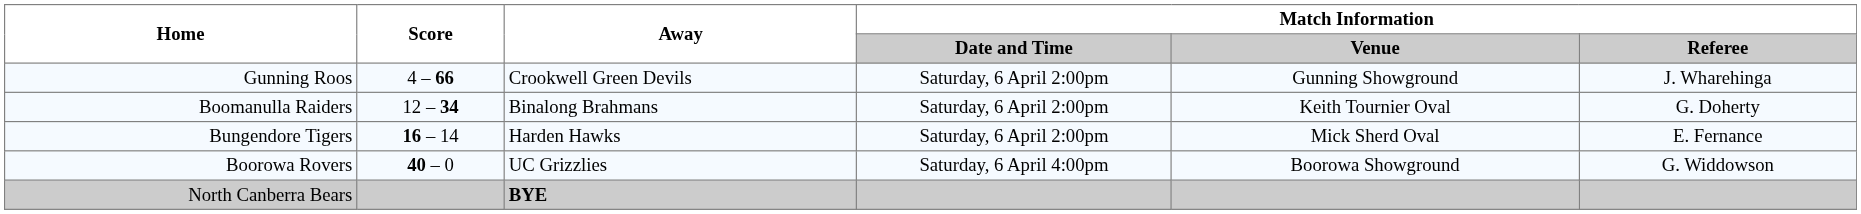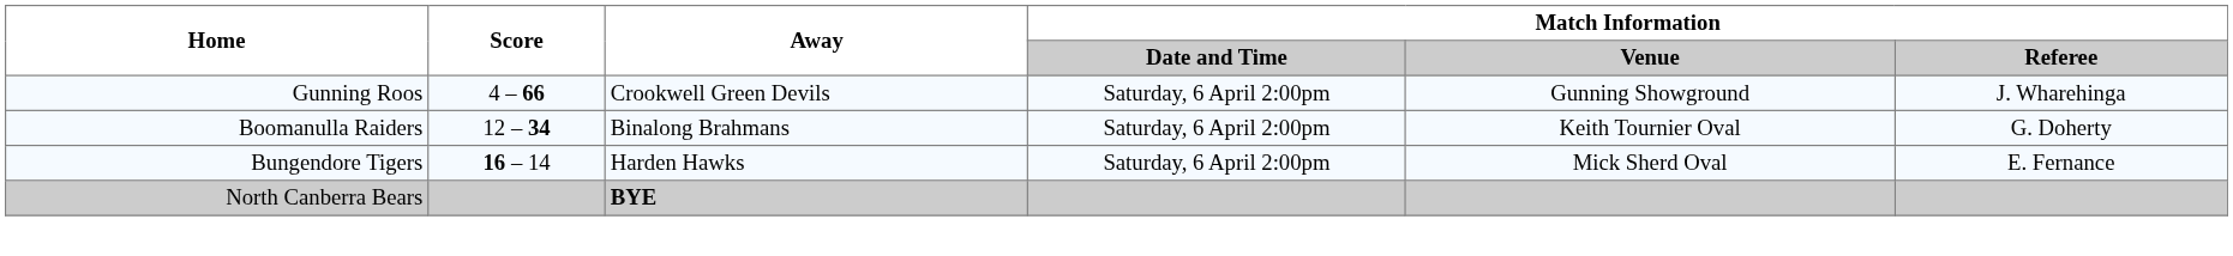 <table border="1" cellpadding="3" cellspacing="0" width="100%" style="border-collapse:collapse;  text-align:center;">
 <tr>
 <th rowspan="2" width="19%">Home</th>
 <th rowspan="2" width="8%">Score</th>
 <th rowspan="2" width="19%">Away</th>
 <th colspan="3">Match Information</th>
 </tr>
 <tr bgcolor="#CCCCCC">
 <th width="17%">Date and Time</th>
 <th width="22%">Venue</th>
 <th width="50%">Referee</th>
 </tr>
 <tr style="text-align:center; background:#f5faff;">
 <td align="right">Gunning Roos </td>
 <td align="center">4 – <strong>66</strong></td>
 <td align="left"> Crookwell Green Devils</td>
 <td>Saturday, 6 April 2:00pm</td>
 <td>Gunning Showground</td>
 <td>J. Wharehinga</td>
 </tr>
 <tr style="text-align:center; background:#f5faff;">
 <td align="right">Boomanulla Raiders </td>
 <td align="center">12 – <strong>34</strong></td>
 <td align="left"> Binalong Brahmans</td>
 <td>Saturday, 6 April 2:00pm</td>
 <td>Keith Tournier Oval</td>
 <td>G. Doherty</td>
 </tr>
 <tr style="text-align:center; background:#f5faff;">
 <td align="right">Bungendore Tigers </td>
 <td align="center"><strong>16</strong> – 14</td>
 <td align="left"> Harden Hawks</td>
 <td>Saturday, 6 April 2:00pm</td>
 <td>Mick Sherd Oval</td>
 <td>E. Fernance</td>
 </tr>
-<tr style="text-align:center; background:#f5faff;">
-<td align="right">Boorowa Rovers <strong></strong></td>
-<td align="center"><strong>40</strong> – 0</td>
-<td align="left"> UC Grizzlies</td>
-<td>Saturday, 6 April 4:00pm</td>
-<td>Boorowa Showground</td>
-<td>G. Widdowson</td>
-</tr>
 <tr style="text-align:center; background:#CCCCCC;">
 <td align="right">North Canberra Bears </td>
 <td></td>
 <td align="left"><strong>BYE</strong></td>
 <td></td>
 <td></td>
 <td></td>
 </tr>
 </table>
